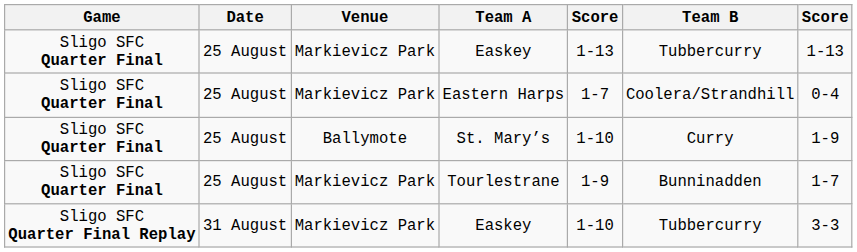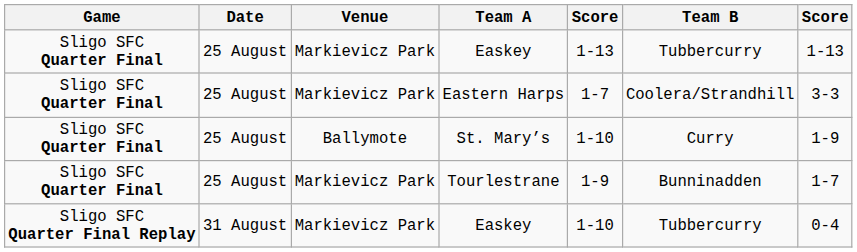 <table class="wikitable">
 <tr>
 <th>Game</th>
 <th>Date</th>
 <th>Venue</th>
 <th>Team A</th>
 <th>Score</th>
 <th>Team B</th>
 <th>Score</th>
 </tr>
 <tr align="center">
 <td>Sligo SFC<br><strong>Quarter Final</strong></td>
 <td>25 August</td>
 <td>Markievicz Park</td>
 <td>Easkey</td>
 <td>1-13</td>
 <td>Tubbercurry</td>
 <td>1-13</td>
 </tr>
 <tr align="center">
 <td>Sligo SFC<br><strong>Quarter Final</strong></td>
 <td>25 August</td>
 <td>Markievicz Park</td>
 <td>Eastern Harps</td>
 <td>1-7</td>
 <td>Coolera/Strandhill</td>
-<td>0-4</td>
+<td>3-3</td>
 </tr>
 <tr align="center">
 <td>Sligo SFC<br><strong>Quarter Final</strong></td>
 <td>25 August</td>
 <td>Ballymote</td>
 <td>St. Mary’s</td>
 <td>1-10</td>
 <td>Curry</td>
 <td>1-9</td>
 </tr>
 <tr align="center">
 <td>Sligo SFC<br><strong>Quarter Final</strong></td>
 <td>25 August</td>
 <td>Markievicz Park</td>
 <td>Tourlestrane</td>
 <td>1-9</td>
 <td>Bunninadden</td>
 <td>1-7</td>
 </tr>
 <tr align="center">
 <td>Sligo SFC<br><strong>Quarter Final Replay</strong></td>
 <td>31 August</td>
 <td>Markievicz Park</td>
 <td>Easkey</td>
 <td>1-10</td>
 <td>Tubbercurry</td>
-<td>3-3</td>
+<td>0-4</td>
 </tr>
 </table>
